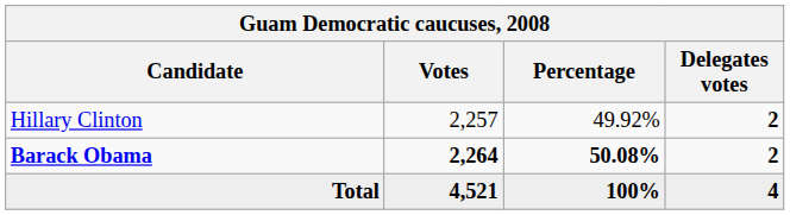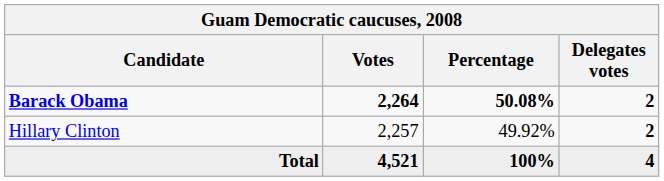 <table class="wikitable" style="font-size:95%; text-align:right;">
 <tr>
 <th colspan="4">Guam Democratic caucuses, 2008</th>
 </tr>
 <tr>
 <th style="width: 17em">Candidate</th>
 <th style="width: 5em">Votes</th>
 <th style="width: 7em">Percentage</th>
 <th style="width: 5em">Delegates<br>votes</th>
 </tr>
 <tr>
+<td align="left"><strong><a href='#'>Barack Obama</a></strong></td>
+<td><strong>2,264</strong></td>
+<td><strong>50.08%</strong></td>
+<td><strong>2</strong></td>
+</tr>
+<tr>
 <td align="left"><a href='#'>Hillary Clinton</a></td>
 <td>2,257</td>
 <td>49.92%</td>
-<td><strong>2</strong></td>
-</tr>
-<tr>
-<td align="left"><strong><a href='#'>Barack Obama</a></strong></td>
-<td><strong>2,264</strong></td>
-<td><strong>50.08%</strong></td>
 <td><strong>2</strong></td>
 </tr>
 <tr bgcolor="#EEEEEE">
 <td><strong>Total</strong></td>
 <td><strong>4,521</strong></td>
 <td><strong>100%</strong></td>
 <td><strong>4</strong></td>
 </tr>
 </table>
